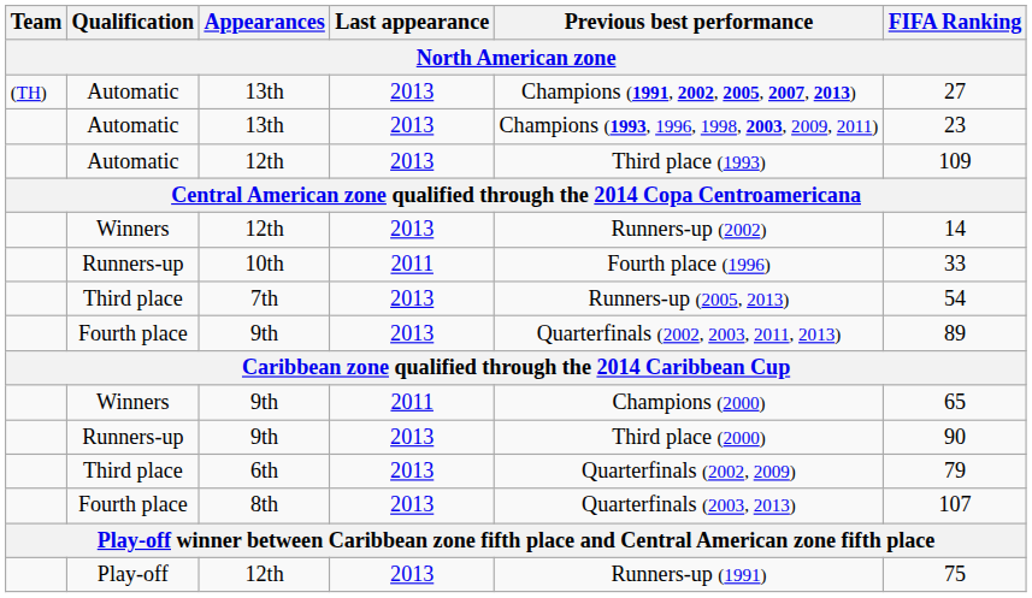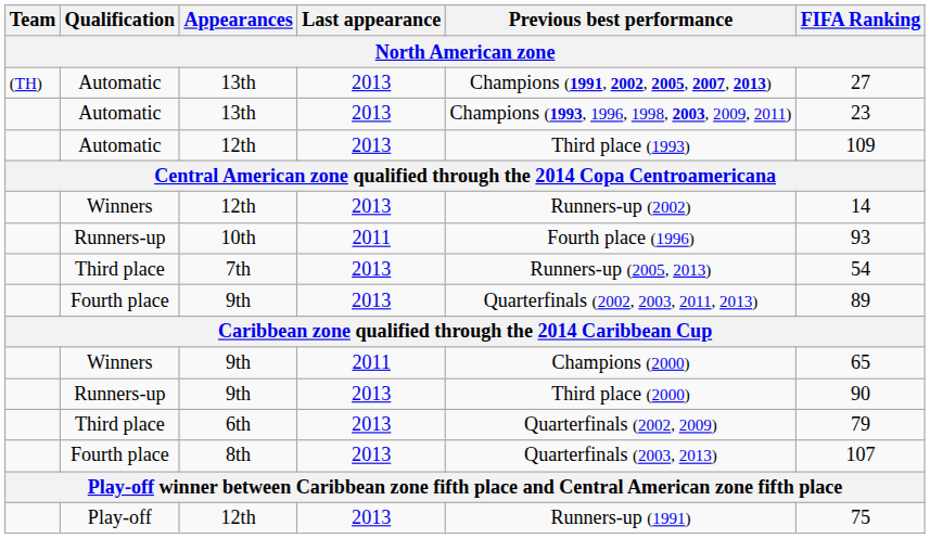 <table class="wikitable">
 <tr>
 <th style=>Team</th>
 <th style=>Qualification</th>
 <th style=><a href='#'>Appearances</a></th>
 <th style=>Last appearance</th>
 <th style=>Previous best performance</th>
 <th style=><a href='#'>FIFA Ranking</a></th>
 </tr>
 <tr>
 <th colspan=6><a href='#'>North American zone</a></th>
 </tr>
 <tr>
 <td align=left> <small>(<a href='#'>TH</a>)</small></td>
 <td align=center>Automatic</td>
 <td align=center>13th</td>
 <td align=center><a href='#'>2013</a></td>
 <td align=center>Champions <small>(<strong><a href='#'>1991</a></strong>, <strong><a href='#'>2002</a></strong>, <strong><a href='#'>2005</a></strong>, <strong><a href='#'>2007</a></strong>, <strong><a href='#'>2013</a></strong>)</small></td>
 <td align=center>27</td>
 </tr>
 <tr>
 <td align=left></td>
 <td align=center>Automatic</td>
 <td align=center>13th</td>
 <td align=center><a href='#'>2013</a></td>
 <td align=center>Champions <small>(<strong><a href='#'>1993</a></strong>, <a href='#'>1996</a>, <a href='#'>1998</a>, <strong><a href='#'>2003</a></strong>, <a href='#'>2009</a>, <a href='#'>2011</a>)</small></td>
 <td align=center>23</td>
 </tr>
 <tr>
 <td align=left></td>
 <td align=center>Automatic</td>
 <td align=center>12th</td>
 <td align=center><a href='#'>2013</a></td>
 <td align=center>Third place <small>(<a href='#'>1993</a>)</small></td>
 <td align=center>109</td>
 </tr>
 <tr>
 <th colspan=6><a href='#'>Central American zone</a> qualified through the <a href='#'>2014 Copa Centroamericana</a></th>
 </tr>
 <tr>
 <td align=left></td>
 <td align=center>Winners</td>
 <td align=center>12th</td>
 <td align=center><a href='#'>2013</a></td>
 <td align=center>Runners-up <small>(<a href='#'>2002</a>)</small></td>
 <td align=center>14</td>
 </tr>
 <tr>
 <td align=left></td>
 <td align=center>Runners-up</td>
 <td align=center>10th</td>
 <td align=center><a href='#'>2011</a></td>
 <td align=center>Fourth place <small>(<a href='#'>1996</a>)</small></td>
-<td align=center>33</td>
+<td align=center>93</td>
 </tr>
 <tr>
 <td align=left></td>
 <td align=center>Third place</td>
 <td align=center>7th</td>
 <td align=center><a href='#'>2013</a></td>
 <td align=center>Runners-up <small>(<a href='#'>2005</a>, <a href='#'>2013</a>)</small></td>
 <td align=center>54</td>
 </tr>
 <tr>
 <td align=left></td>
 <td align=center>Fourth place</td>
 <td align=center>9th</td>
 <td align=center><a href='#'>2013</a></td>
 <td align=center>Quarterfinals <small>(<a href='#'>2002</a>, <a href='#'>2003</a>, <a href='#'>2011</a>, <a href='#'>2013</a>)</small></td>
 <td align=center>89</td>
 </tr>
 <tr>
 <th colspan=6><a href='#'>Caribbean zone</a> qualified through the <a href='#'>2014 Caribbean Cup</a></th>
 </tr>
 <tr>
 <td align=left></td>
 <td align=center>Winners</td>
 <td align=center>9th</td>
 <td align=center><a href='#'>2011</a></td>
 <td align=center>Champions <small>(<a href='#'>2000</a>)</small></td>
 <td align=center>65</td>
 </tr>
 <tr>
 <td align=left></td>
 <td align=center>Runners-up</td>
 <td align=center>9th</td>
 <td align=center><a href='#'>2013</a></td>
 <td align=center>Third place <small>(<a href='#'>2000</a>)</small></td>
 <td align=center>90</td>
 </tr>
 <tr>
 <td align=left></td>
 <td align=center>Third place</td>
 <td align=center>6th</td>
 <td align=center><a href='#'>2013</a></td>
 <td align=center>Quarterfinals <small>(<a href='#'>2002</a>, <a href='#'>2009</a>)</small></td>
 <td align=center>79</td>
 </tr>
 <tr>
 <td align=left></td>
 <td align=center>Fourth place</td>
 <td align=center>8th</td>
 <td align=center><a href='#'>2013</a></td>
 <td align=center>Quarterfinals <small>(<a href='#'>2003</a>, <a href='#'>2013</a>)</small></td>
 <td align=center>107</td>
 </tr>
 <tr>
 <th colspan=6><a href='#'>Play-off</a> winner between Caribbean zone fifth place and Central American zone fifth place</th>
 </tr>
 <tr>
 <td align=left></td>
 <td align=center>Play-off</td>
 <td align=center>12th</td>
 <td align=center><a href='#'>2013</a></td>
 <td align=center>Runners-up <small>(<a href='#'>1991</a>)</small></td>
 <td align=center>75</td>
 </tr>
 </table>
